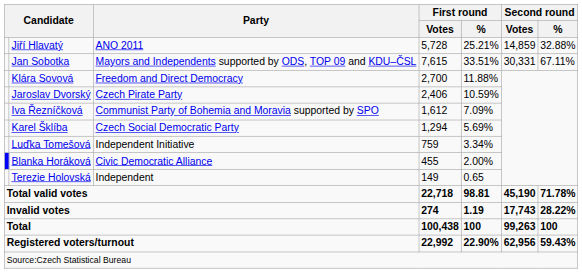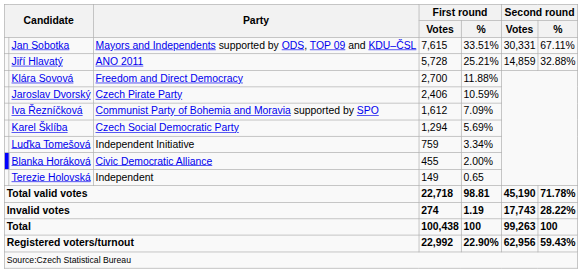 <table class=wikitable style=text-align:left;">
 <tr>
 <th colspan="2" rowspan="2">Candidate</th>
 <th rowspan=2>Party</th>
 <th colspan=2>First round</th>
 <th colspan=2>Second round</th>
 </tr>
 <tr>
 <th>Votes</th>
 <th>%</th>
 <th>Votes</th>
 <th>%</th>
 </tr>
 <tr>
 <td></td>
+<td><a href='#'>Jan Sobotka</a></td>
+<td><a href='#'>Mayors and Independents</a> supported by <a href='#'>ODS</a>, <a href='#'>TOP 09</a> and <a href='#'>KDU–ČSL</a></td>
+<td>7,615</td>
+<td>33.51%</td>
+<td>30,331</td>
+<td>67.11%</td>
+</tr>
+<tr>
+<td></td>
 <td><a href='#'>Jiří Hlavatý</a></td>
 <td><a href='#'>ANO 2011</a></td>
 <td>5,728</td>
 <td>25.21%</td>
 <td>14,859</td>
 <td>32.88%</td>
-</tr>
-<tr>
-<td></td>
-<td><a href='#'>Jan Sobotka</a></td>
-<td><a href='#'>Mayors and Independents</a> supported by <a href='#'>ODS</a>, <a href='#'>TOP 09</a> and <a href='#'>KDU–ČSL</a></td>
-<td>7,615</td>
-<td>33.51%</td>
-<td>30,331</td>
-<td>67.11%</td>
 </tr>
 <tr>
 <td></td>
 <td><a href='#'>Klára Sovová</a></td>
 <td><a href='#'>Freedom and Direct Democracy</a></td>
 <td>2,700</td>
 <td>11.88%</td>
 <td colspan=2 rowspan=7></td>
 </tr>
 <tr>
 <td></td>
 <td><a href='#'>Jaroslav Dvorský</a></td>
 <td><a href='#'>Czech Pirate Party</a></td>
 <td>2,406</td>
 <td>10.59%</td>
 </tr>
 <tr>
 <td></td>
 <td><a href='#'>Iva Řezníčková</a></td>
 <td><a href='#'>Communist Party of Bohemia and Moravia</a> supported by <a href='#'>SPO</a></td>
 <td>1,612</td>
 <td>7.09%</td>
 </tr>
 <tr>
 <td></td>
 <td><a href='#'>Karel Šklíba</a></td>
 <td><a href='#'>Czech Social Democratic Party</a></td>
 <td>1,294</td>
 <td>5.69%</td>
 </tr>
 <tr>
 <td></td>
 <td><a href='#'>Luďka Tomešová</a></td>
 <td>Independent Initiative</td>
 <td>759</td>
 <td>3.34%</td>
 </tr>
 <tr>
 <th style="background:#0000FF;"></th>
 <td><a href='#'>Blanka Horáková</a></td>
 <td><a href='#'>Civic Democratic Alliance</a></td>
 <td>455</td>
 <td>2.00%</td>
 </tr>
 <tr>
 <td></td>
 <td><a href='#'>Terezie Holovská</a></td>
 <td>Independent</td>
 <td>149</td>
 <td>0.65</td>
 </tr>
 <tr>
 <td style="text-align:left;" colspan="3"><strong>Total valid votes</strong></td>
 <td><strong>22,718</strong></td>
 <td><strong>98.81</strong></td>
 <td><strong>45,190</strong></td>
 <td><strong>71.78%</strong></td>
 </tr>
 <tr>
 <td style="text-align:left;" colspan="3"><strong>Invalid votes</strong></td>
 <td><strong>274</strong></td>
 <td><strong>1.19</strong></td>
 <td><strong>17,743</strong></td>
 <td><strong>28.22%</strong></td>
 </tr>
 <tr>
 <td style="text-align:left;" colspan="3"><strong>Total</strong></td>
 <td><strong>100,438	</strong></td>
 <td><strong>100</strong></td>
 <td><strong>99,263</strong></td>
 <td><strong>100</strong></td>
 </tr>
 <tr>
 <td style="text-align:left;" colspan="3"><strong>Registered voters/turnout</strong></td>
 <td><strong>22,992</strong></td>
 <td><strong>22.90%</strong></td>
 <td><strong>62,956</strong></td>
 <td><strong>59.43%</strong></td>
 </tr>
 <tr>
 <td Colspan="7"><small>Source:Czech Statistical Bureau</small></td>
 </tr>
 </table>
